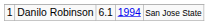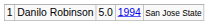 <table class="wikitable">
 <tr>
 </tr>
 <tr>
 <td>1</td>
 <td>Danilo Robinson</td>
-<td>6.1</td>
+<td>5.0</td>
 <td><a href='#'>1994</a></td>
 <td style="font-size:80%;">San Jose State</td>
 </tr>
 </table>
